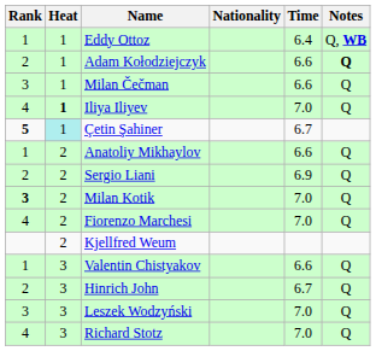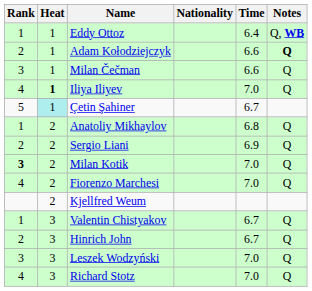 <table class="wikitable sortable" style="text-align:center">
 <tr>
 <th>Rank</th>
 <th>Heat</th>
 <th>Name</th>
 <th>Nationality</th>
 <th>Time</th>
 <th>Notes</th>
 </tr>
 <tr bgcolor=ccffcc>
 <td>1</td>
 <td>1</td>
 <td align="left"><a href='#'>Eddy Ottoz</a></td>
 <td align=left></td>
 <td>6.4</td>
 <td>Q, <strong><a href='#'>WB</a></strong></td>
 </tr>
 <tr bgcolor=ccffcc>
 <td>2</td>
 <td>1</td>
 <td align="left"><a href='#'>Adam Kołodziejczyk</a></td>
 <td align=left></td>
 <td>6.6</td>
 <td><strong>Q</strong></td>
 </tr>
 <tr bgcolor=ccffcc>
 <td>3</td>
 <td>1</td>
 <td align="left"><a href='#'>Milan Čečman</a></td>
 <td align=left></td>
 <td>6.6</td>
 <td>Q</td>
 </tr>
 <tr bgcolor=ccffcc>
 <td>4</td>
 <td><strong>1</strong></td>
 <td align="left"><a href='#'>Iliya Iliyev</a></td>
 <td align=left></td>
 <td>7.0</td>
 <td>Q</td>
 </tr>
 <tr>
-<td><strong>5</strong></td>
+<td>5</td>
 <td style="background: paleturquoise;">1</td>
 <td align="left"><a href='#'>Çetin Şahiner</a></td>
 <td align=left></td>
 <td>6.7</td>
 <td></td>
 </tr>
 <tr bgcolor=ccffcc>
 <td>1</td>
 <td>2</td>
 <td align="left"><a href='#'>Anatoliy Mikhaylov</a></td>
 <td align=left></td>
-<td>6.6</td>
+<td>6.8</td>
 <td>Q</td>
 </tr>
 <tr bgcolor=ccffcc>
 <td>2</td>
 <td>2</td>
 <td align="left"><a href='#'>Sergio Liani</a></td>
 <td align=left></td>
 <td>6.9</td>
 <td>Q</td>
 </tr>
 <tr bgcolor=ccffcc>
 <td><strong>3</strong></td>
 <td>2</td>
 <td align="left"><a href='#'>Milan Kotik</a></td>
 <td align=left></td>
 <td>7.0</td>
 <td>Q</td>
 </tr>
 <tr bgcolor=ccffcc>
 <td>4</td>
 <td>2</td>
 <td align="left"><a href='#'>Fiorenzo Marchesi</a></td>
 <td align=left></td>
 <td>7.0</td>
 <td>Q</td>
 </tr>
 <tr>
 <td></td>
 <td>2</td>
 <td align="left"><a href='#'>Kjellfred Weum</a></td>
 <td align=left></td>
 <td></td>
 <td></td>
 </tr>
 <tr bgcolor=ccffcc>
 <td>1</td>
 <td>3</td>
 <td align="left"><a href='#'>Valentin Chistyakov</a></td>
 <td align=left></td>
-<td>6.6</td>
+<td>6.7</td>
 <td>Q</td>
 </tr>
 <tr bgcolor=ccffcc>
 <td>2</td>
 <td>3</td>
 <td align="left"><a href='#'>Hinrich John</a></td>
 <td align=left></td>
 <td>6.7</td>
 <td>Q</td>
 </tr>
 <tr bgcolor=ccffcc>
 <td>3</td>
 <td>3</td>
 <td align="left"><a href='#'>Leszek Wodzyński</a></td>
 <td align=left></td>
 <td>7.0</td>
 <td>Q</td>
 </tr>
 <tr bgcolor=ccffcc>
 <td>4</td>
 <td>3</td>
 <td align="left"><a href='#'>Richard Stotz</a></td>
 <td align=left></td>
 <td>7.0</td>
 <td>Q</td>
 </tr>
 </table>
